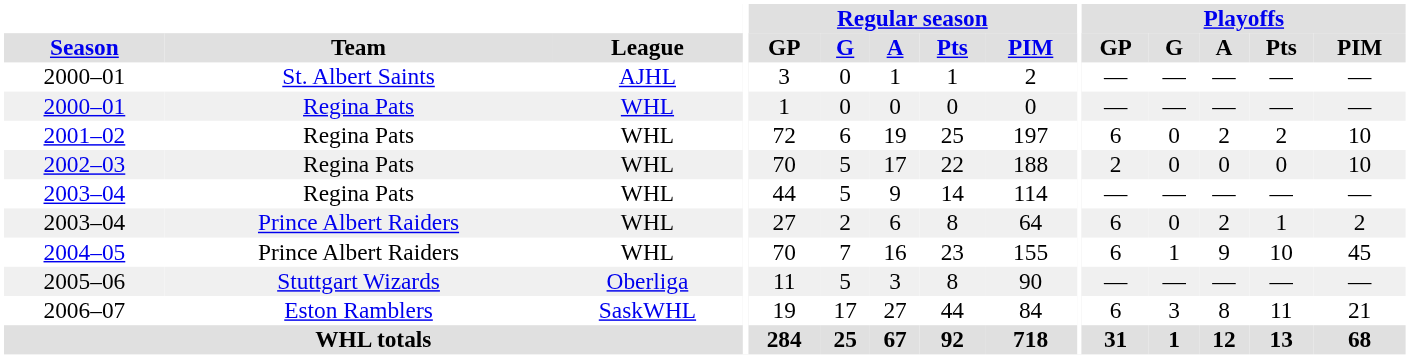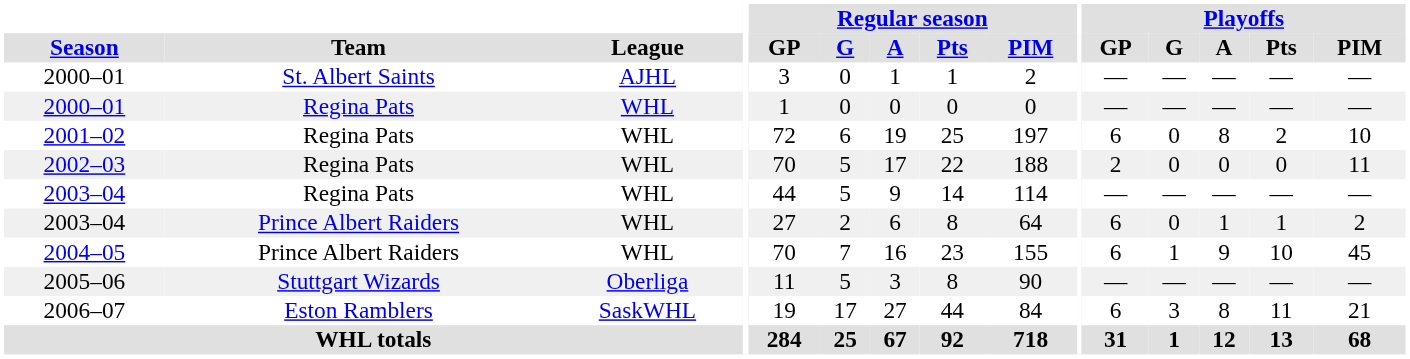 <table border="0" cellpadding="1" cellspacing="0" style="text-align:center; width:60em">
 <tr bgcolor="#e0e0e0">
 <th colspan="3" bgcolor="#ffffff"></th>
 <th rowspan="99" bgcolor="#ffffff"></th>
 <th colspan="5"><a href='#'>Regular season</a></th>
 <th rowspan="99" bgcolor="#ffffff"></th>
 <th colspan="5"><a href='#'>Playoffs</a></th>
 </tr>
 <tr bgcolor="#e0e0e0">
 <th><a href='#'>Season</a></th>
 <th>Team</th>
 <th>League</th>
 <th>GP</th>
 <th><a href='#'>G</a></th>
 <th><a href='#'>A</a></th>
 <th><a href='#'>Pts</a></th>
 <th><a href='#'>PIM</a></th>
 <th>GP</th>
 <th>G</th>
 <th>A</th>
 <th>Pts</th>
 <th>PIM</th>
 </tr>
 <tr>
 <td>2000–01</td>
 <td><a href='#'>St. Albert Saints</a></td>
 <td><a href='#'>AJHL</a></td>
 <td>3</td>
 <td>0</td>
 <td>1</td>
 <td>1</td>
 <td>2</td>
 <td>—</td>
 <td>—</td>
 <td>—</td>
 <td>—</td>
 <td>—</td>
 </tr>
 <tr bgcolor="#f0f0f0">
 <td><a href='#'>2000–01</a></td>
 <td><a href='#'>Regina Pats</a></td>
 <td><a href='#'>WHL</a></td>
 <td>1</td>
 <td>0</td>
 <td>0</td>
 <td>0</td>
 <td>0</td>
 <td>—</td>
 <td>—</td>
 <td>—</td>
 <td>—</td>
 <td>—</td>
 </tr>
 <tr>
 <td><a href='#'>2001–02</a></td>
 <td>Regina Pats</td>
 <td>WHL</td>
 <td>72</td>
 <td>6</td>
 <td>19</td>
 <td>25</td>
 <td>197</td>
 <td>6</td>
 <td>0</td>
-<td>2</td>
+<td>8</td>
 <td>2</td>
 <td>10</td>
 </tr>
 <tr bgcolor="#f0f0f0">
 <td><a href='#'>2002–03</a></td>
 <td>Regina Pats</td>
 <td>WHL</td>
 <td>70</td>
 <td>5</td>
 <td>17</td>
 <td>22</td>
 <td>188</td>
 <td>2</td>
 <td>0</td>
 <td>0</td>
 <td>0</td>
-<td>10</td>
+<td>11</td>
 </tr>
 <tr>
 <td><a href='#'>2003–04</a></td>
 <td>Regina Pats</td>
 <td>WHL</td>
 <td>44</td>
 <td>5</td>
 <td>9</td>
 <td>14</td>
 <td>114</td>
 <td>—</td>
 <td>—</td>
 <td>—</td>
 <td>—</td>
 <td>—</td>
 </tr>
 <tr bgcolor="#f0f0f0">
 <td>2003–04</td>
 <td><a href='#'>Prince Albert Raiders</a></td>
 <td>WHL</td>
 <td>27</td>
 <td>2</td>
 <td>6</td>
 <td>8</td>
 <td>64</td>
 <td>6</td>
 <td>0</td>
-<td>2</td>
+<td>1</td>
 <td>1</td>
 <td>2</td>
 </tr>
 <tr>
 <td><a href='#'>2004–05</a></td>
 <td>Prince Albert Raiders</td>
 <td>WHL</td>
 <td>70</td>
 <td>7</td>
 <td>16</td>
 <td>23</td>
 <td>155</td>
 <td>6</td>
 <td>1</td>
 <td>9</td>
 <td>10</td>
 <td>45</td>
 </tr>
 <tr bgcolor="#f0f0f0">
 <td>2005–06</td>
 <td><a href='#'>Stuttgart Wizards</a></td>
 <td><a href='#'>Oberliga</a></td>
 <td>11</td>
 <td>5</td>
 <td>3</td>
 <td>8</td>
 <td>90</td>
 <td>—</td>
 <td>—</td>
 <td>—</td>
 <td>—</td>
 <td>—</td>
 </tr>
 <tr>
 <td>2006–07</td>
 <td><a href='#'>Eston Ramblers</a></td>
 <td><a href='#'>SaskWHL</a></td>
 <td>19</td>
 <td>17</td>
 <td>27</td>
 <td>44</td>
 <td>84</td>
 <td>6</td>
 <td>3</td>
 <td>8</td>
 <td>11</td>
 <td>21</td>
 </tr>
 <tr bgcolor="#e0e0e0">
 <th colspan="3">WHL totals</th>
 <th>284</th>
 <th>25</th>
 <th>67</th>
 <th>92</th>
 <th>718</th>
 <th>31</th>
 <th>1</th>
 <th>12</th>
 <th>13</th>
 <th>68</th>
 </tr>
 </table>
